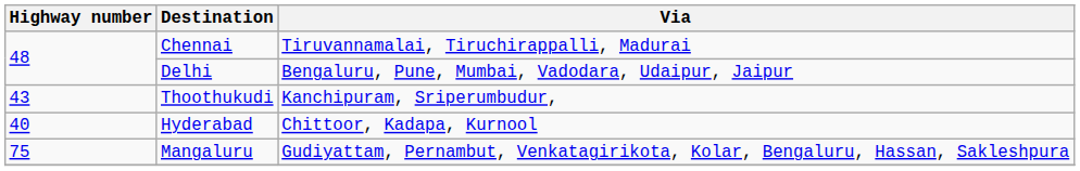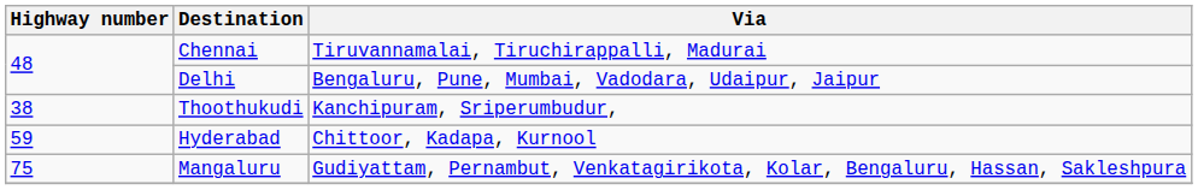 <table class="wikitable sortable" style="font-size: 85%">
 <tr>
 <th>Highway number</th>
 <th>Destination</th>
 <th>Via</th>
 </tr>
 <tr>
 <td rowspan="2"><a href='#'>48</a></td>
 <td><a href='#'>Chennai</a></td>
 <td><a href='#'>Tiruvannamalai</a>, <a href='#'>Tiruchirappalli</a>, <a href='#'>Madurai</a></td>
 </tr>
 <tr>
 <td><a href='#'>Delhi</a></td>
 <td><a href='#'>Bengaluru</a>, <a href='#'>Pune</a>, <a href='#'>Mumbai</a>, <a href='#'>Vadodara</a>, <a href='#'>Udaipur</a>, <a href='#'>Jaipur</a></td>
 </tr>
 <tr>
-<td><a href='#'>43</a></td>
+<td><a href='#'>38</a></td>
 <td><a href='#'>Thoothukudi</a></td>
 <td><a href='#'>Kanchipuram</a>, <a href='#'>Sriperumbudur</a>,</td>
 </tr>
 <tr>
-<td><a href='#'>40</a></td>
+<td><a href='#'>59</a></td>
 <td><a href='#'>Hyderabad</a></td>
 <td><a href='#'>Chittoor</a>, <a href='#'>Kadapa</a>, <a href='#'>Kurnool</a></td>
 </tr>
 <tr>
 <td><a href='#'>75</a></td>
 <td><a href='#'>Mangaluru</a></td>
 <td><a href='#'>Gudiyattam</a>, <a href='#'>Pernambut</a>, <a href='#'>Venkatagirikota</a>, <a href='#'>Kolar</a>, <a href='#'>Bengaluru</a>, <a href='#'>Hassan</a>, <a href='#'>Sakleshpura</a></td>
 </tr>
 <tr>
 </tr>
 </table>
